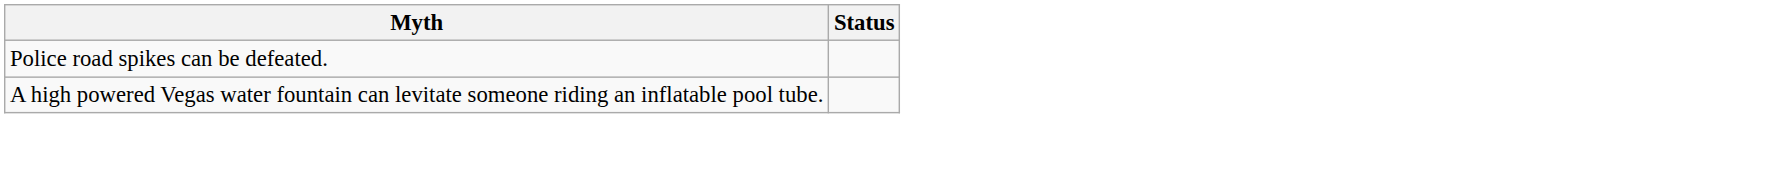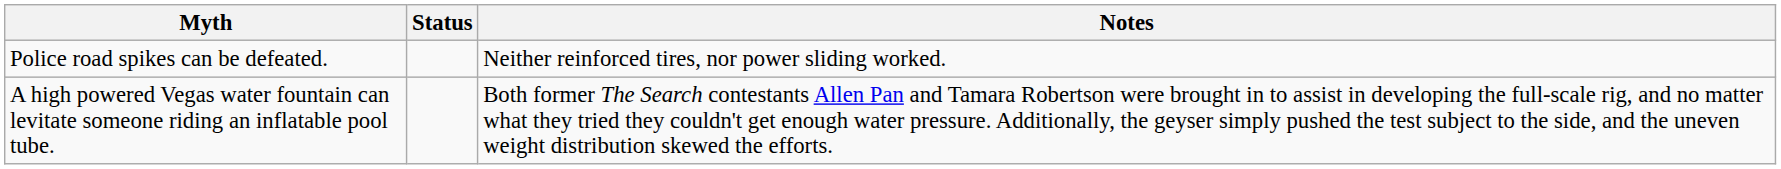 <table class="wikitable">
 <tr>
 <th>Myth</th>
 <th>Status</th>
+<th>Notes</th>
 </tr>
 <tr>
 <td>Police road spikes can be defeated.</td>
 <td></td>
+<td>Neither reinforced tires, nor power sliding worked.</td>
 </tr>
 <tr>
 <td>A high powered Vegas water fountain can levitate someone riding an inflatable pool tube.</td>
 <td></td>
+<td>Both former <em>The Search</em> contestants <a href='#'>Allen Pan</a> and Tamara Robertson were brought in to assist in developing the full-scale rig, and no matter what they tried they couldn't get enough water pressure. Additionally, the geyser simply pushed the test subject to the side, and the uneven weight distribution skewed the efforts.</td>
 </tr>
 </table>
